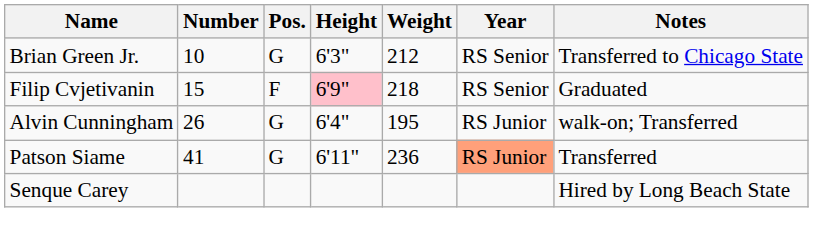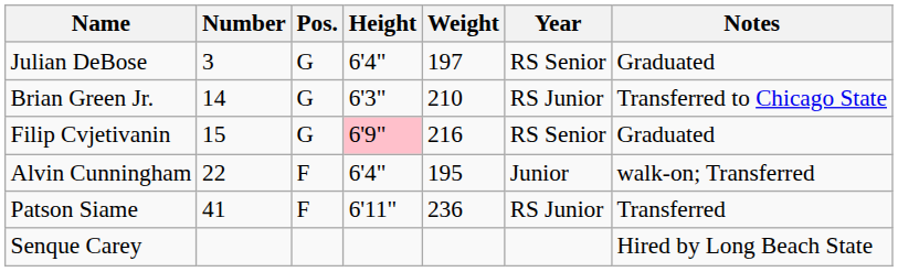 <table class="wikitable sortable" border="1">
 <tr>
 <th>Name</th>
 <th>Number</th>
 <th>Pos.</th>
 <th>Height</th>
 <th>Weight</th>
 <th>Year</th>
 <th class="unsortable">Notes</th>
 </tr>
 <tr>
+<td>Julian DeBose</td>
+<td>3</td>
+<td>G</td>
+<td>6'4"</td>
+<td>197</td>
+<td>RS Senior</td>
+<td>Graduated</td>
+</tr>
+<tr>
 <td>Brian Green Jr.</td>
-<td>10</td>
+<td>14</td>
 <td>G</td>
 <td>6'3"</td>
-<td>212</td>
-<td>RS Senior</td>
+<td>210</td>
+<td>RS Junior</td>
 <td>Transferred  to <a href='#'>Chicago State</a></td>
 </tr>
 <tr>
 <td>Filip Cvjetivanin</td>
 <td>15</td>
-<td>F</td>
+<td>G</td>
 <td style="background: pink;">6'9"</td>
-<td>218</td>
+<td>216</td>
 <td>RS Senior</td>
 <td>Graduated</td>
 </tr>
 <tr>
 <td>Alvin Cunningham</td>
-<td>26</td>
-<td>G</td>
+<td>22</td>
+<td>F</td>
 <td>6'4"</td>
 <td>195</td>
-<td>RS Junior</td>
+<td>Junior</td>
 <td>walk-on; Transferred</td>
 </tr>
 <tr>
 <td>Patson Siame</td>
 <td>41</td>
-<td>G</td>
+<td>F</td>
 <td>6'11"</td>
 <td>236</td>
-<td style="background: lightsalmon;">RS Junior</td>
+<td>RS Junior</td>
 <td>Transferred </td>
 </tr>
 <tr>
 <td>Senque Carey</td>
 <td></td>
 <td></td>
 <td></td>
 <td></td>
 <td></td>
 <td>Hired by Long Beach State</td>
 </tr>
 </table>
